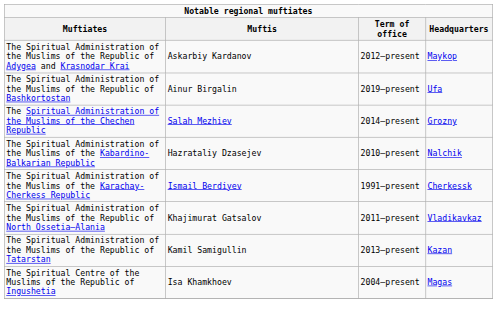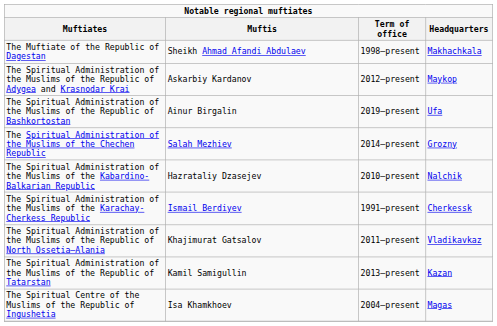 <table class=wikitable>
 <tr>
 <td colspan=4 align=center><strong>Notable regional muftiates</strong></td>
 </tr>
 <tr>
 <th scope="row" width="250">Muftiates</th>
 <th scope="row" width="300">Muftis</th>
 <th scope="row" width="100">Term of office</th>
 <th scope="row" width="100">Headquarters</th>
+</tr>
+<tr>
+<td>The Muftiate of the Republic of <a href='#'>Dagestan</a></td>
+<td>Sheikh <a href='#'>Ahmad Afandi Abdulaev</a></td>
+<td>1998–present</td>
+<td><a href='#'>Makhachkala</a></td>
 </tr>
 <tr>
 <td>The Spiritual Administration of the Muslims of the Republic of <a href='#'>Adygea</a> and <a href='#'>Krasnodar Krai</a></td>
 <td>Askarbiy Kardanov</td>
 <td>2012–present</td>
 <td><a href='#'>Maykop</a></td>
 </tr>
 <tr>
 <td>The Spiritual Administration of the Muslims of the Republic of <a href='#'>Bashkortostan</a></td>
 <td>Ainur Birgalin</td>
 <td>2019–present</td>
 <td><a href='#'>Ufa</a></td>
 </tr>
 <tr>
 <td>The <a href='#'>Spiritual Administration of the Muslims of the Chechen Republic</a></td>
 <td><a href='#'>Salah Mezhiev</a></td>
 <td>2014–present</td>
 <td><a href='#'>Grozny</a></td>
 </tr>
 <tr>
 <td>The Spiritual Administration of the Muslims of the <a href='#'>Kabardino-Balkarian Republic</a></td>
 <td>Hazrataliy Dzasejev</td>
 <td>2010–present</td>
 <td><a href='#'>Nalchik</a></td>
 </tr>
 <tr>
 <td>The Spiritual Administration of the Muslims of the <a href='#'>Karachay-Cherkess Republic</a></td>
 <td><a href='#'>Ismail Berdiyev</a></td>
 <td>1991–present</td>
 <td><a href='#'>Cherkessk</a></td>
 </tr>
 <tr>
 <td>The Spiritual Administration of the Muslims of the Republic of <a href='#'>North Ossetia–Alania</a></td>
 <td>Khajimurat Gatsalov</td>
 <td>2011–present</td>
 <td><a href='#'>Vladikavkaz</a></td>
 </tr>
 <tr>
 <td>The Spiritual Administration of the Muslims of the Republic of <a href='#'>Tatarstan</a></td>
 <td>Kamil Samigullin</td>
 <td>2013–present</td>
 <td><a href='#'>Kazan</a></td>
 </tr>
 <tr>
 <td>The Spiritual Centre of the Muslims of the Republic of <a href='#'>Ingushetia</a></td>
 <td>Isa Khamkhoev</td>
 <td>2004–present</td>
 <td><a href='#'>Magas</a></td>
 </tr>
 <tr>
 </tr>
 </table>
